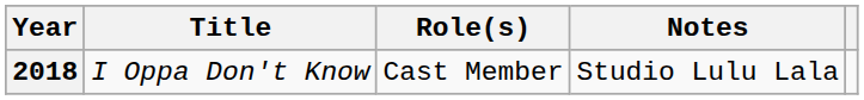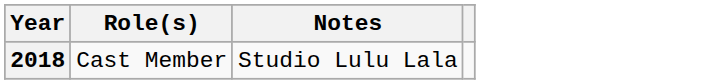 <table class="wikitable plainrowheaders">
 <tr>
 <th scope="col">Year</th>
-<th scope="col">Title</th>
 <th scope="col">Role(s)</th>
 <th scope="col">Notes</th>
 <th scope="col" class="unsortable"></th>
 </tr>
 <tr>
 <th scope="row">2018</th>
-<td><em>I Oppa Don't Know</em></td>
 <td>Cast Member</td>
 <td>Studio Lulu Lala</td>
 <td style="text-align:center"></td>
 </tr>
 </table>
